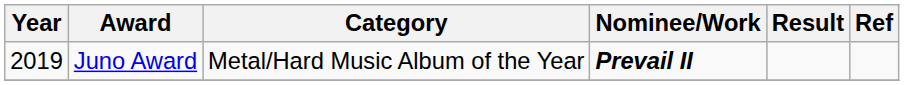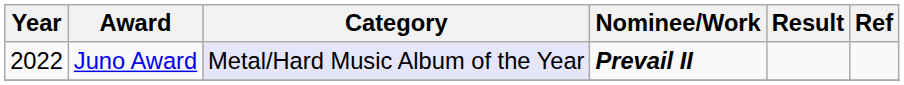 <table class="wikitable">
 <tr>
 <th>Year</th>
 <th>Award</th>
 <th>Category</th>
 <th>Nominee/Work</th>
 <th>Result</th>
 <th>Ref</th>
 </tr>
 <tr>
-<td>2019</td>
+<td>2022</td>
 <td><a href='#'>Juno Award</a></td>
-<td>Metal/Hard Music Album of the Year</td>
+<td style="background: lavender;">Metal/Hard Music Album of the Year</td>
 <td><strong><em>Prevail II </em></strong></td>
 <td></td>
 <td></td>
 </tr>
 <tr>
 </tr>
 </table>
